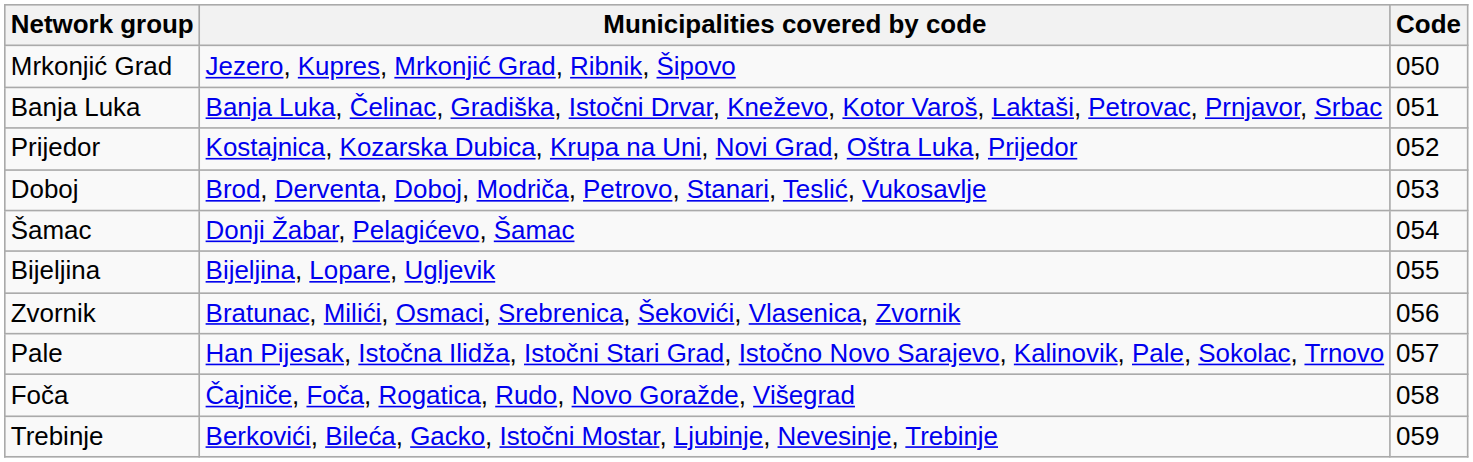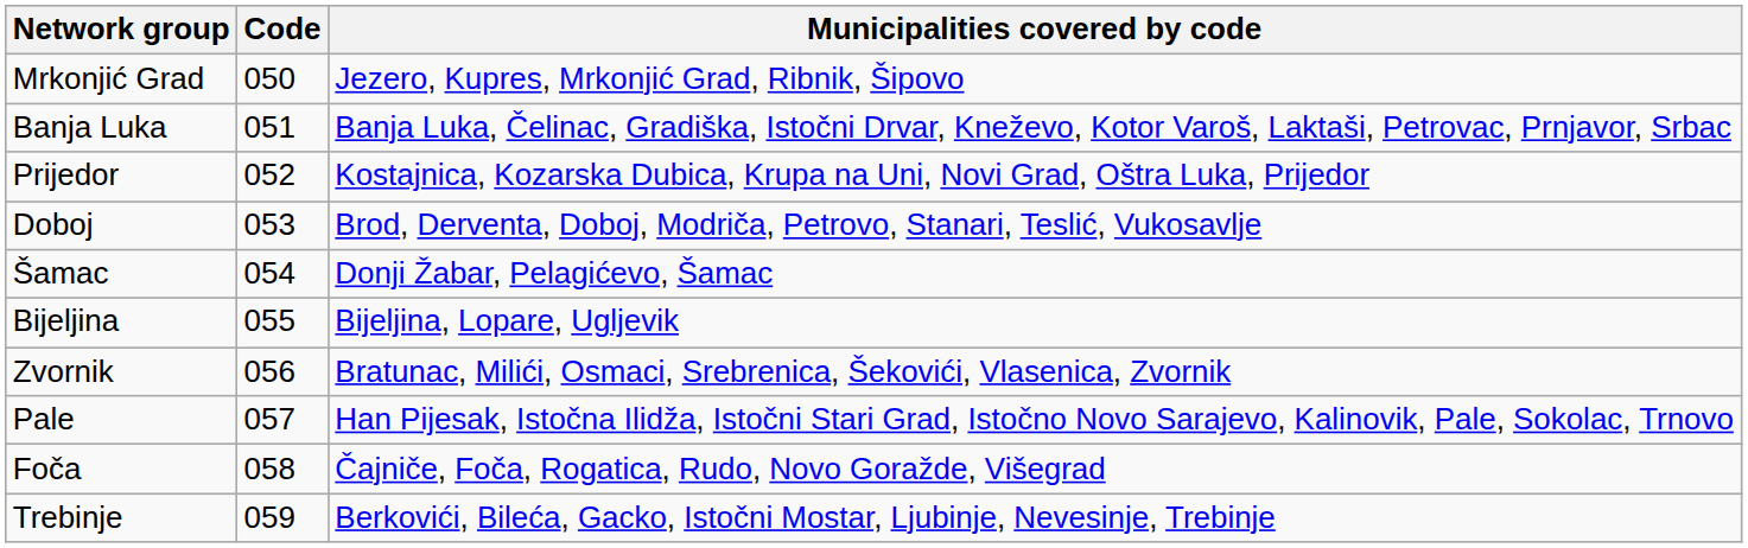 <table class="wikitable">
 <tr>
 <th>Network group</th>
+<th>Code</th>
 <th>Municipalities covered by code</th>
-<th>Code</th>
 </tr>
 <tr>
 <td>Mrkonjić Grad</td>
+<td>050</td>
 <td><a href='#'>Jezero</a>, <a href='#'>Kupres</a>, <a href='#'>Mrkonjić Grad</a>, <a href='#'>Ribnik</a>, <a href='#'>Šipovo</a></td>
-<td>050</td>
 </tr>
 <tr>
 <td>Banja Luka</td>
+<td>051</td>
 <td><a href='#'>Banja Luka</a>, <a href='#'>Čelinac</a>, <a href='#'>Gradiška</a>, <a href='#'>Istočni Drvar</a>, <a href='#'>Kneževo</a>, <a href='#'>Kotor Varoš</a>, <a href='#'>Laktaši</a>, <a href='#'>Petrovac</a>, <a href='#'>Prnjavor</a>, <a href='#'>Srbac</a></td>
-<td>051</td>
 </tr>
 <tr>
 <td>Prijedor</td>
+<td>052</td>
 <td><a href='#'>Kostajnica</a>, <a href='#'>Kozarska Dubica</a>, <a href='#'>Krupa na Uni</a>, <a href='#'>Novi Grad</a>, <a href='#'>Oštra Luka</a>, <a href='#'>Prijedor</a></td>
-<td>052</td>
 </tr>
 <tr>
 <td>Doboj</td>
+<td>053</td>
 <td><a href='#'>Brod</a>, <a href='#'>Derventa</a>, <a href='#'>Doboj</a>, <a href='#'>Modriča</a>, <a href='#'>Petrovo</a>, <a href='#'>Stanari</a>, <a href='#'>Teslić</a>, <a href='#'>Vukosavlje</a></td>
-<td>053</td>
 </tr>
 <tr>
 <td>Šamac</td>
+<td>054</td>
 <td><a href='#'>Donji Žabar</a>, <a href='#'>Pelagićevo</a>, <a href='#'>Šamac</a></td>
-<td>054</td>
 </tr>
 <tr>
 <td>Bijeljina</td>
+<td>055</td>
 <td><a href='#'>Bijeljina</a>, <a href='#'>Lopare</a>, <a href='#'>Ugljevik</a></td>
-<td>055</td>
 </tr>
 <tr>
 <td>Zvornik</td>
+<td>056</td>
 <td><a href='#'>Bratunac</a>, <a href='#'>Milići</a>, <a href='#'>Osmaci</a>, <a href='#'>Srebrenica</a>, <a href='#'>Šekovići</a>, <a href='#'>Vlasenica</a>, <a href='#'>Zvornik</a></td>
-<td>056</td>
 </tr>
 <tr>
 <td>Pale</td>
+<td>057</td>
 <td><a href='#'>Han Pijesak</a>, <a href='#'>Istočna Ilidža</a>, <a href='#'>Istočni Stari Grad</a>, <a href='#'>Istočno Novo Sarajevo</a>, <a href='#'>Kalinovik</a>, <a href='#'>Pale</a>, <a href='#'>Sokolac</a>, <a href='#'>Trnovo</a></td>
-<td>057</td>
 </tr>
 <tr>
 <td>Foča</td>
+<td>058</td>
 <td><a href='#'>Čajniče</a>, <a href='#'>Foča</a>, <a href='#'>Rogatica</a>, <a href='#'>Rudo</a>, <a href='#'>Novo Goražde</a>, <a href='#'>Višegrad</a></td>
-<td>058</td>
 </tr>
 <tr>
 <td>Trebinje</td>
+<td>059</td>
 <td><a href='#'>Berkovići</a>, <a href='#'>Bileća</a>, <a href='#'>Gacko</a>, <a href='#'>Istočni Mostar</a>, <a href='#'>Ljubinje</a>, <a href='#'>Nevesinje</a>, <a href='#'>Trebinje</a></td>
-<td>059</td>
 </tr>
 </table>
